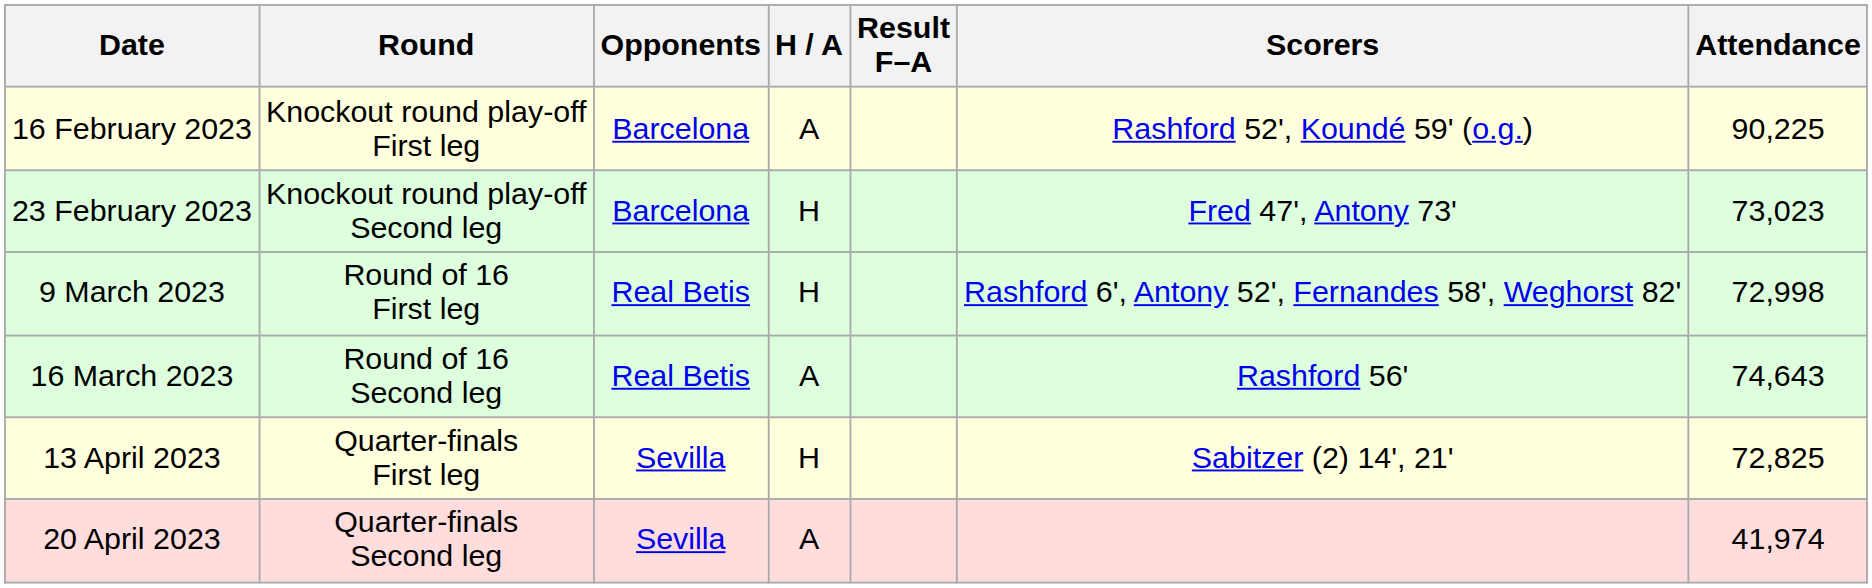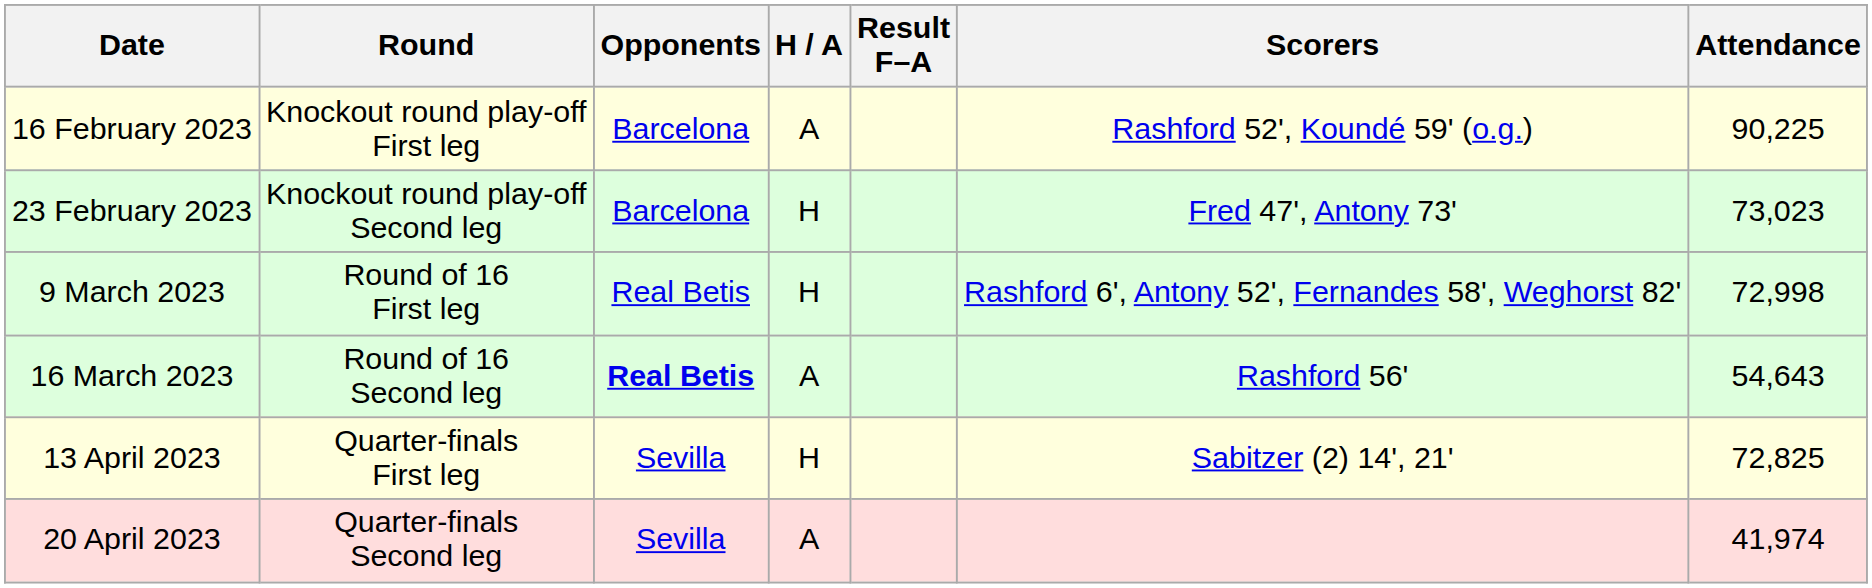 <table class="wikitable" style="text-align:center">
 <tr>
 <th>Date</th>
 <th>Round</th>
 <th>Opponents</th>
 <th>H / A</th>
 <th>Result<br>F–A</th>
 <th>Scorers</th>
 <th>Attendance</th>
 </tr>
 <tr bgcolor="#ffffdd">
 <td>16 February 2023</td>
 <td>Knockout round play-off<br>First leg</td>
 <td><a href='#'>Barcelona</a></td>
 <td>A</td>
 <td></td>
 <td><a href='#'>Rashford</a> 52', <a href='#'>Koundé</a> 59' (<a href='#'>o.g.</a>)</td>
 <td>90,225</td>
 </tr>
 <tr bgcolor="#ddffdd">
 <td>23 February 2023</td>
 <td>Knockout round play-off<br>Second leg</td>
 <td><a href='#'>Barcelona</a></td>
 <td>H</td>
 <td></td>
 <td><a href='#'>Fred</a> 47', <a href='#'>Antony</a> 73'</td>
 <td>73,023</td>
 </tr>
 <tr bgcolor="#ddffdd">
 <td>9 March 2023</td>
 <td>Round of 16<br>First leg</td>
 <td><a href='#'>Real Betis</a></td>
 <td>H</td>
 <td></td>
 <td><a href='#'>Rashford</a> 6', <a href='#'>Antony</a> 52', <a href='#'>Fernandes</a> 58', <a href='#'>Weghorst</a> 82'</td>
 <td>72,998</td>
 </tr>
 <tr bgcolor="#ddffdd">
 <td>16 March 2023</td>
 <td>Round of 16<br>Second leg</td>
-<td><a href='#'>Real Betis</a></td>
+<td><strong><a href='#'>Real Betis</a></strong></td>
 <td>A</td>
 <td></td>
 <td><a href='#'>Rashford</a> 56'</td>
-<td>74,643</td>
+<td>54,643</td>
 </tr>
 <tr bgcolor="#ffffdd">
 <td>13 April 2023</td>
 <td>Quarter-finals<br>First leg</td>
 <td><a href='#'>Sevilla</a></td>
 <td>H</td>
 <td></td>
 <td><a href='#'>Sabitzer</a> (2) 14', 21'</td>
 <td>72,825</td>
 </tr>
 <tr bgcolor="#ffdddd">
 <td>20 April 2023</td>
 <td>Quarter-finals<br>Second leg</td>
 <td><a href='#'>Sevilla</a></td>
 <td>A</td>
 <td></td>
 <td></td>
 <td>41,974</td>
 </tr>
 </table>
